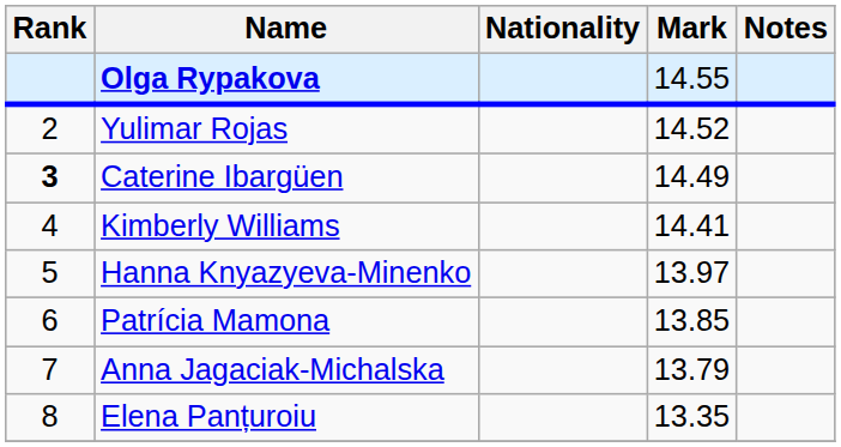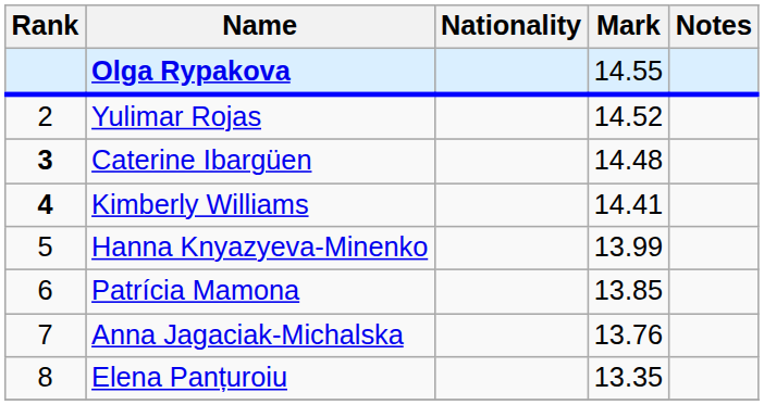 <table class="wikitable sortable" style="text-align:center">
 <tr>
 <th>Rank</th>
 <th>Name</th>
 <th>Nationality</th>
 <th>Mark</th>
 <th>Notes</th>
 </tr>
 <tr bgcolor=#daefff>
 <td></td>
 <td align=left><strong><a href='#'>Olga Rypakova</a></strong></td>
 <td align=left><strong></strong></td>
 <td>14.55</td>
 <td></td>
 </tr>
 <tr style="border-top:3px solid blue;">
 <td>2</td>
 <td align=left><a href='#'>Yulimar Rojas</a></td>
 <td align=left></td>
 <td>14.52</td>
 <td></td>
 </tr>
 <tr>
 <td><strong>3</strong></td>
 <td align=left><a href='#'>Caterine Ibargüen</a></td>
 <td align=left></td>
-<td>14.49</td>
+<td>14.48</td>
 <td></td>
 </tr>
 <tr>
-<td>4</td>
+<td><strong>4</strong></td>
 <td align=left><a href='#'>Kimberly Williams</a></td>
 <td align=left></td>
 <td>14.41</td>
 <td></td>
 </tr>
 <tr>
 <td>5</td>
 <td align=left><a href='#'>Hanna Knyazyeva-Minenko</a></td>
 <td align=left></td>
-<td>13.97</td>
+<td>13.99</td>
 <td></td>
 </tr>
 <tr>
 <td>6</td>
 <td align=left><a href='#'>Patrícia Mamona</a></td>
 <td align=left></td>
 <td>13.85</td>
 <td></td>
 </tr>
 <tr>
 <td>7</td>
 <td align=left><a href='#'>Anna Jagaciak-Michalska</a></td>
 <td align=left></td>
-<td>13.79</td>
+<td>13.76</td>
 <td></td>
 </tr>
 <tr>
 <td>8</td>
 <td align=left><a href='#'>Elena Panțuroiu</a></td>
 <td align=left></td>
 <td>13.35</td>
 <td></td>
 </tr>
 <tr>
 </tr>
 </table>
